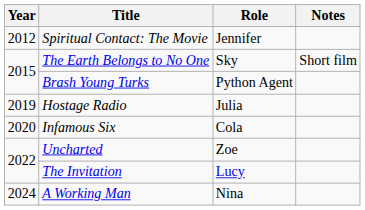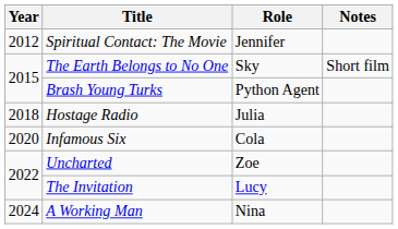 <table class="wikitable sortable">
 <tr>
 <th>Year</th>
 <th>Title</th>
 <th>Role</th>
 <th class="unsortable">Notes</th>
 </tr>
 <tr>
 <td>2012</td>
 <td><em>Spiritual Contact: The Movie</em></td>
 <td>Jennifer</td>
 <td></td>
 </tr>
 <tr>
 <td rowspan="2">2015</td>
 <td><em><a href='#'>The Earth Belongs to No One</a></em></td>
 <td>Sky</td>
 <td>Short film</td>
 </tr>
 <tr>
 <td><em><a href='#'>Brash Young Turks</a></em></td>
 <td>Python Agent</td>
 <td></td>
 </tr>
 <tr>
-<td>2019</td>
+<td>2018</td>
 <td><em>Hostage Radio</em></td>
 <td>Julia</td>
 <td></td>
 </tr>
 <tr>
 <td>2020</td>
 <td><em>Infamous Six</em></td>
 <td>Cola</td>
 <td></td>
 </tr>
 <tr>
 <td rowspan="2">2022</td>
 <td><em><a href='#'>Uncharted</a></em></td>
 <td>Zoe</td>
 <td></td>
 </tr>
 <tr>
 <td><em><a href='#'>The Invitation</a></em></td>
 <td><a href='#'>Lucy</a></td>
 <td></td>
 </tr>
 <tr>
 <td>2024</td>
 <td><em><a href='#'>A Working Man</a></em></td>
 <td>Nina</td>
 <td></td>
 </tr>
 </table>
